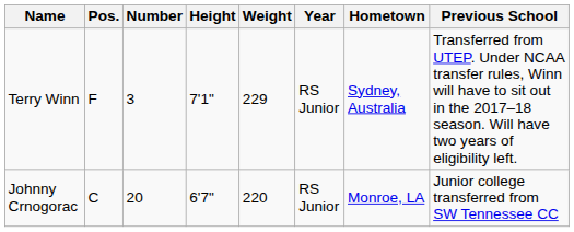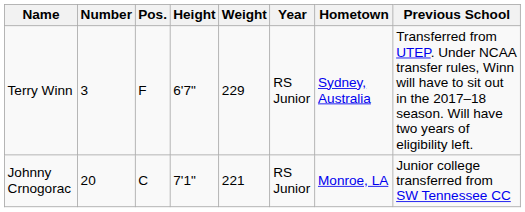 <table class="wikitable sortable" border="1">
 <tr>
 <th>Name</th>
+<th>Number</th>
 <th>Pos.</th>
-<th>Number</th>
 <th>Height</th>
 <th>Weight</th>
 <th>Year</th>
 <th>Hometown</th>
 <th class="unsortable">Previous School</th>
 </tr>
 <tr>
 <td>Terry Winn</td>
+<td>3</td>
 <td>F</td>
-<td>3</td>
-<td>7'1"</td>
+<td>6'7"</td>
 <td>229</td>
 <td>RS Junior</td>
 <td><a href='#'>Sydney, Australia</a></td>
 <td>Transferred from <a href='#'>UTEP</a>. Under NCAA transfer rules, Winn will have to sit out in the 2017–18 season. Will have two years of eligibility left.</td>
 </tr>
 <tr>
 <td>Johnny Crnogorac</td>
+<td>20</td>
 <td>C</td>
-<td>20</td>
-<td>6'7"</td>
-<td>220</td>
+<td>7'1"</td>
+<td>221</td>
 <td>RS Junior</td>
 <td><a href='#'>Monroe, LA</a></td>
 <td>Junior college transferred from <a href='#'>SW Tennessee CC</a></td>
 </tr>
 </table>
